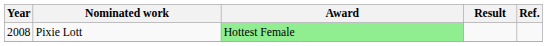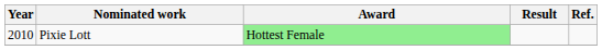 <table class="wikitable">
 <tr>
 <th>Year</th>
 <th width="250">Nominated work</th>
 <th width="325">Award</th>
 <th width="65">Result</th>
 <th>Ref.</th>
 </tr>
 <tr>
-<td align="center">2008</td>
+<td align="center">2010</td>
 <td>Pixie Lott</td>
 <td style="background: lightgreen;">Hottest Female</td>
 <td></td>
 <td align="center"></td>
 </tr>
 <tr>
 </tr>
 </table>
